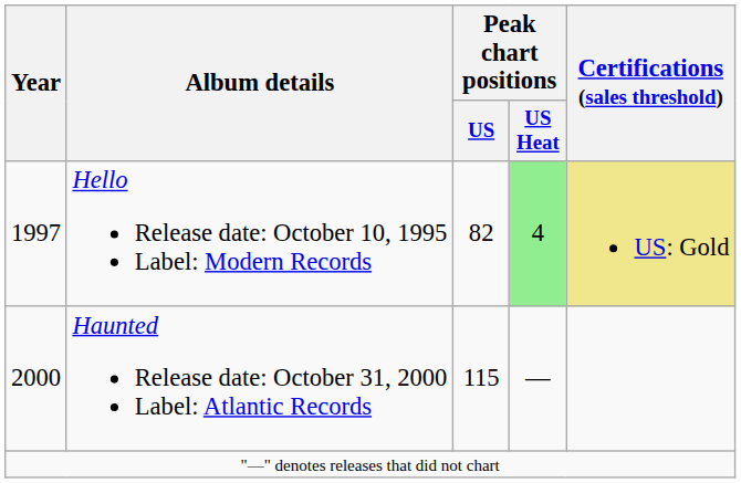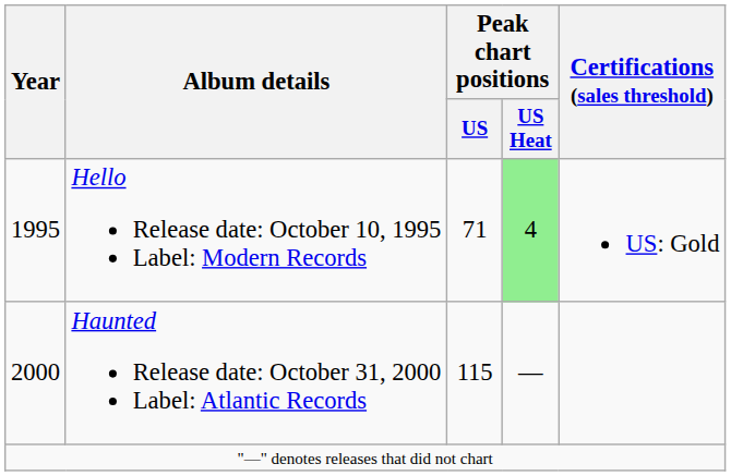 <table class="wikitable" style="text-align:center;">
 <tr>
 <th rowspan="2">Year</th>
 <th rowspan="2">Album details</th>
 <th colspan="2">Peak chart positions</th>
 <th rowspan="2"><a href='#'>Certifications</a><br><small>(<a href='#'>sales threshold</a>)</small></th>
 </tr>
 <tr style="font-size:smaller;">
 <th style="width:30px;"><a href='#'>US</a></th>
 <th style="width:30px;"><a href='#'>US Heat</a></th>
 </tr>
 <tr>
-<td>1997</td>
+<td>1995</td>
 <td style="text-align:left;"><em><a href='#'>Hello</a></em><br><ul><li>Release date: October 10, 1995</li><li>Label: <a href='#'>Modern Records</a></li></ul></td>
-<td>82</td>
+<td>71</td>
 <td style="background: lightgreen;">4</td>
-<td style="background: khaki; text-align:left;"><br><ul><li><a href='#'>US</a>: Gold</li></ul></td>
+<td style="text-align:left;"><br><ul><li><a href='#'>US</a>: Gold</li></ul></td>
 </tr>
 <tr>
 <td>2000</td>
 <td style="text-align:left;"><em><a href='#'>Haunted</a></em><br><ul><li>Release date: October 31, 2000</li><li>Label: <a href='#'>Atlantic Records</a></li></ul></td>
 <td>115</td>
 <td>—</td>
 <td></td>
 </tr>
 <tr>
 <td colspan="10" style="font-size:8pt">"—" denotes releases that did not chart</td>
 </tr>
 </table>
